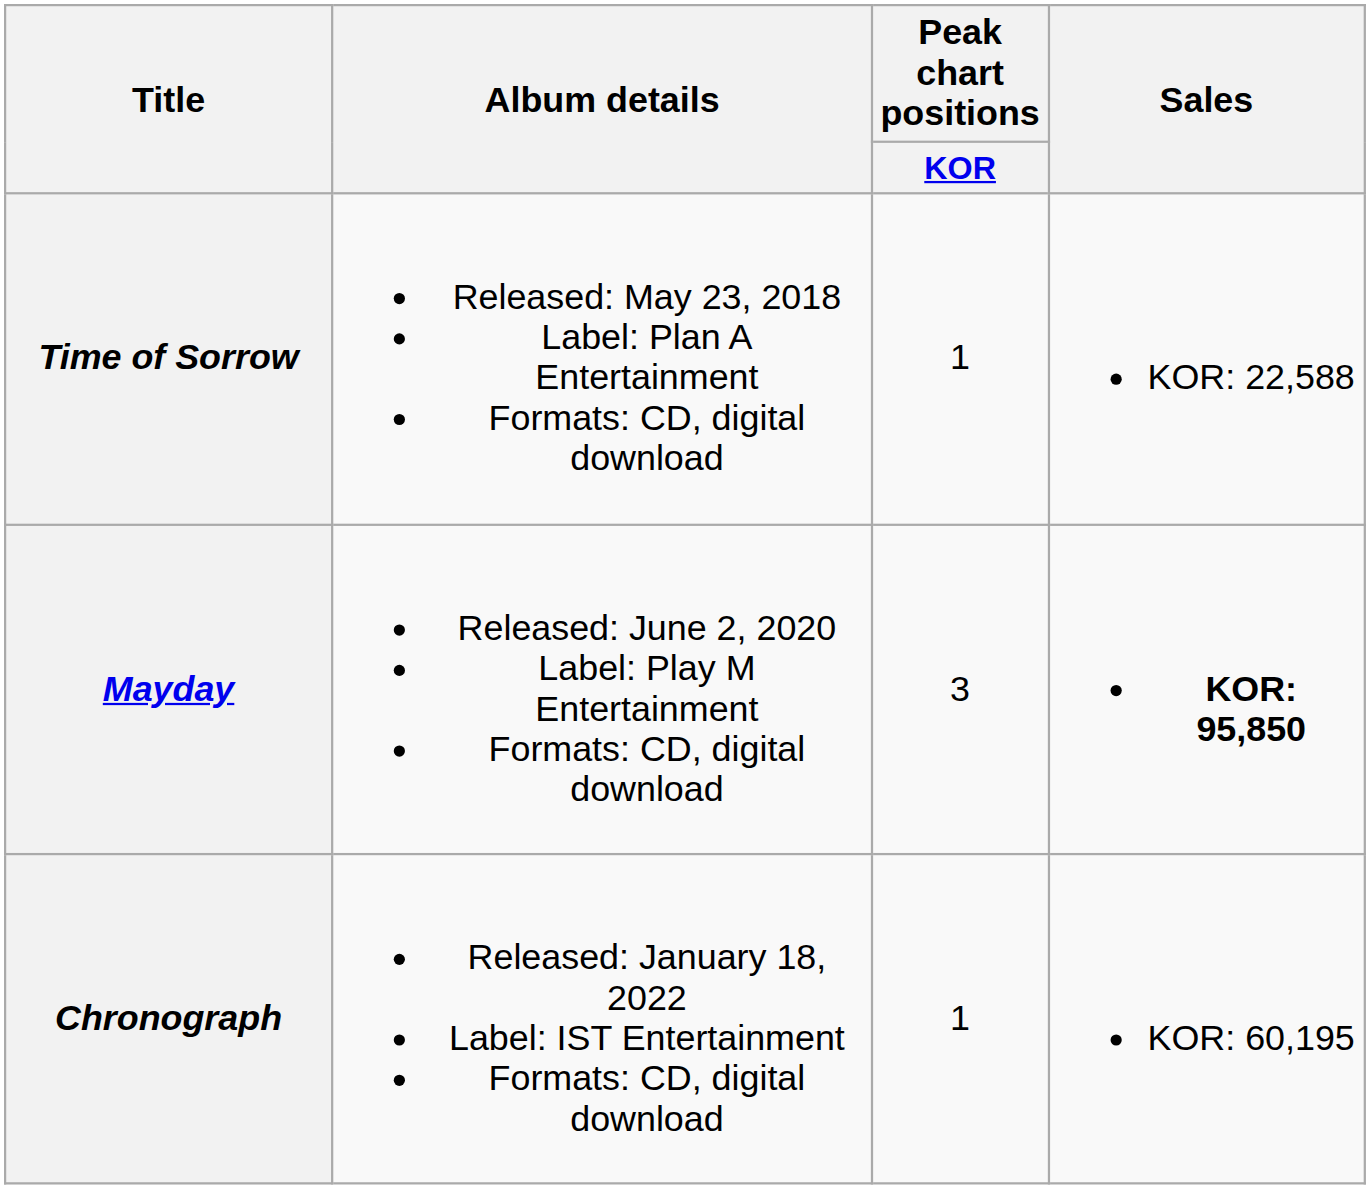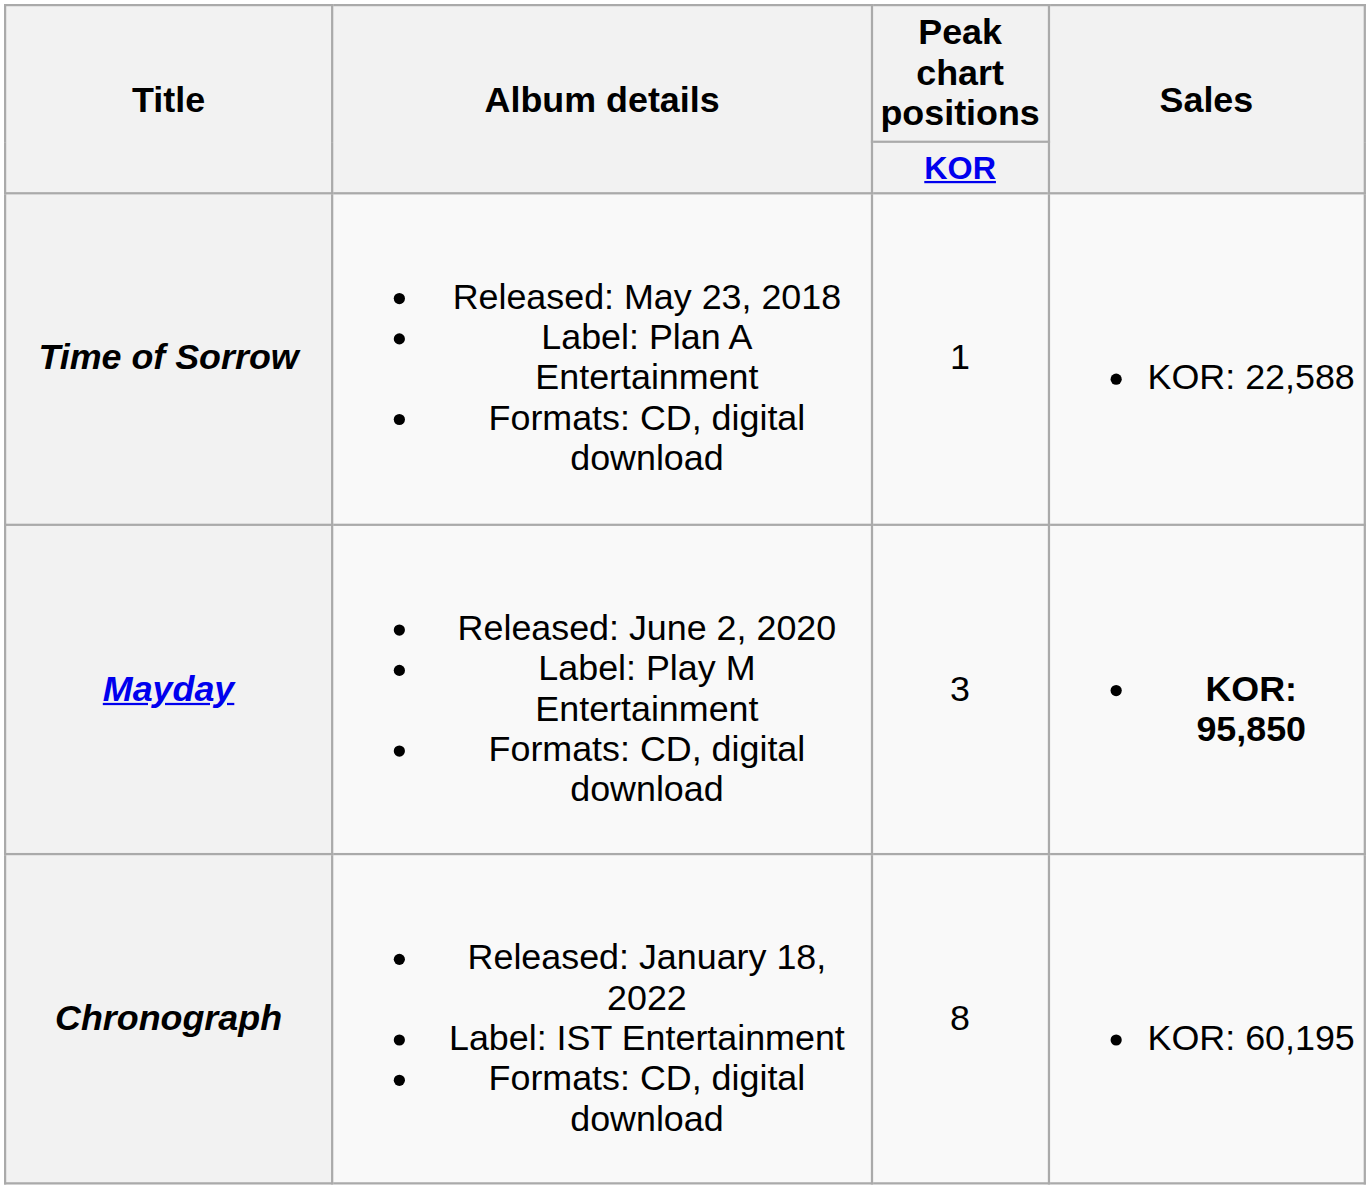 <table class="wikitable plainrowheaders" style="text-align:center;">
 <tr>
 <th scope="col" rowspan="2" style="width:10em">Title</th>
 <th scope="col" rowspan="2" style="width:18em;">Album details</th>
 <th scope="col" colspan="1">Peak chart<br>positions</th>
 <th scope="col" rowspan="2" style="width:10em;">Sales</th>
 </tr>
 <tr>
 <th scope="col" style="width:3em;font-size:90%;"><a href='#'>KOR</a><br></th>
 </tr>
 <tr>
 <th scope=row><em>Time of Sorrow</em></th>
 <td><br><ul><li>Released: May 23, 2018</li><li>Label:  Plan A Entertainment</li><li>Formats: CD, digital download</li></ul></td>
 <td>1</td>
 <td><br><ul><li>KOR: 22,588</li></ul></td>
 </tr>
 <tr>
 <th scope=row><em><a href='#'>Mayday</a></em></th>
 <td><br><ul><li>Released: June 2, 2020</li><li>Label:  Play M Entertainment</li><li>Formats: CD, digital download</li></ul></td>
 <td>3</td>
 <td><strong><br><ul><li>KOR: 95,850</li></ul></strong></td>
 </tr>
 <tr>
 <th scope=row><em>Chronograph</em></th>
 <td><br><ul><li>Released: January 18, 2022</li><li>Label: IST Entertainment</li><li>Formats: CD, digital download</li></ul></td>
-<td>1</td>
+<td>8</td>
 <td><br><ul><li>KOR: 60,195</li></ul></td>
 </tr>
 </table>
